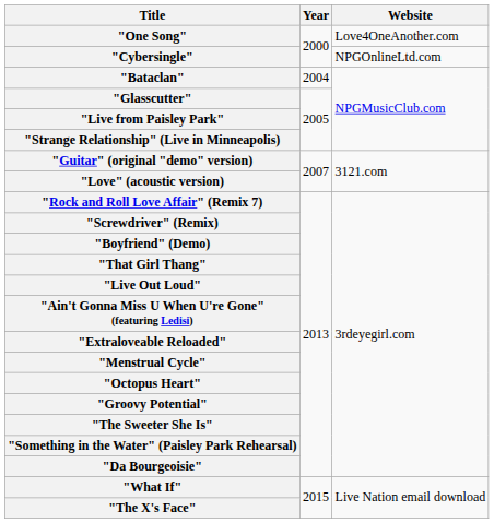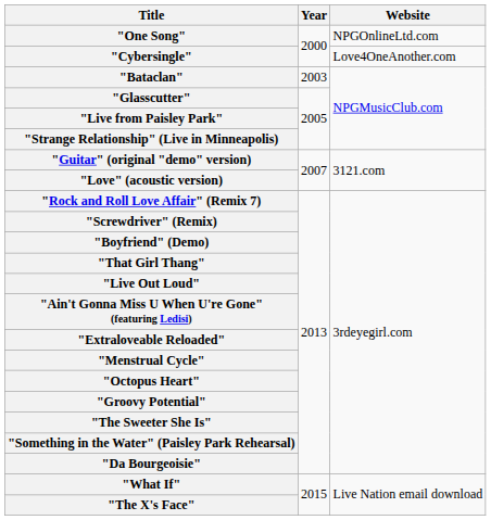 <table class="wikitable plainrowheaders">
 <tr>
 <th scope="col">Title</th>
 <th scope="col">Year</th>
 <th scope="col">Website</th>
 </tr>
 <tr>
 <th scope="row">"One Song"</th>
 <td rowspan="2">2000</td>
+<td>NPGOnlineLtd.com</td>
+</tr>
+<tr>
+<th scope="row">"Cybersingle"</th>
 <td>Love4OneAnother.com</td>
 </tr>
 <tr>
-<th scope="row">"Cybersingle"</th>
-<td>NPGOnlineLtd.com</td>
-</tr>
-<tr>
 <th scope="row">"Bataclan"</th>
-<td>2004</td>
+<td>2003</td>
 <td rowspan="4"><a href='#'>NPGMusicClub.com</a></td>
 </tr>
 <tr>
 <th scope="row">"Glasscutter"</th>
 <td rowspan="3">2005</td>
 </tr>
 <tr>
 <th scope="row">"Live from Paisley Park"</th>
 </tr>
 <tr>
 <th scope="row">"Strange Relationship" (Live in Minneapolis)</th>
 </tr>
 <tr>
 <th scope="row">"<a href='#'>Guitar</a>" (original "demo" version)</th>
 <td rowspan="2">2007</td>
 <td rowspan="2">3121.com</td>
 </tr>
 <tr>
 <th scope="row">"Love" (acoustic version)</th>
 </tr>
 <tr>
 <th scope="row">"<a href='#'>Rock and Roll Love Affair</a>" (Remix 7)</th>
 <td rowspan="13">2013</td>
 <td rowspan="13">3rdeyegirl.com</td>
 </tr>
 <tr>
 <th scope="row">"Screwdriver" (Remix) </th>
 </tr>
 <tr>
 <th scope="row">"Boyfriend" (Demo) </th>
 </tr>
 <tr>
 <th scope="row">"That Girl Thang" </th>
 </tr>
 <tr>
 <th scope="row">"Live Out Loud" </th>
 </tr>
 <tr>
 <th scope="row">"Ain't Gonna Miss U When U're Gone" <br><small>(featuring <a href='#'>Ledisi</a>)</small></th>
 </tr>
 <tr>
 <th scope="row">"Extraloveable Reloaded"</th>
 </tr>
 <tr>
 <th scope="row">"Menstrual Cycle" </th>
 </tr>
 <tr>
 <th scope="row">"Octopus Heart" </th>
 </tr>
 <tr>
 <th scope="row">"Groovy Potential"</th>
 </tr>
 <tr>
 <th scope="row">"The Sweeter She Is" </th>
 </tr>
 <tr>
 <th scope="row">"Something in the Water" (Paisley Park Rehearsal) </th>
 </tr>
 <tr>
 <th scope="row">"Da Bourgeoisie"</th>
 </tr>
 <tr>
 <th scope="row">"What If" </th>
 <td rowspan="2">2015</td>
 <td rowspan="2">Live Nation email download</td>
 </tr>
 <tr>
 <th scope="row">"The X's Face"</th>
 </tr>
 </table>
